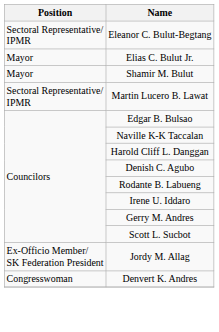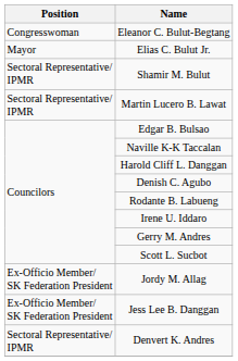 <table class="wikitable" style="line-height:1.20em; font-size:100%;">
 <tr>
 <th>Position</th>
 <th>Name</th>
 </tr>
 <tr>
-<td>Sectoral Representative/<br>IPMR</td>
+<td>Congresswoman</td>
 <td style="text-align:center;">Eleanor C. Bulut-Begtang</td>
 </tr>
 <tr>
 <td>Mayor</td>
 <td style="text-align:center;">Elias C. Bulut Jr.</td>
 </tr>
 <tr>
-<td>Mayor</td>
+<td>Sectoral Representative/<br>IPMR</td>
 <td style="text-align:center;">Shamir M. Bulut</td>
 </tr>
 <tr>
 <td>Sectoral Representative/<br>IPMR</td>
 <td style="text-align:center;">Martin Lucero B. Lawat</td>
 </tr>
 <tr>
 <td rowspan=8>Councilors</td>
 <td style="text-align:center;">Edgar B. Bulsao</td>
 </tr>
 <tr>
 <td style="text-align:center;">Naville K-K Taccalan</td>
 </tr>
 <tr>
 <td style="text-align:center;">Harold Cliff L. Danggan</td>
 </tr>
 <tr>
 <td style="text-align:center;">Denish C. Agubo</td>
 </tr>
 <tr>
 <td style="text-align:center;">Rodante B. Labueng</td>
 </tr>
 <tr>
 <td style="text-align:center;">Irene U. Iddaro</td>
 </tr>
 <tr>
 <td style="text-align:center;">Gerry M. Andres</td>
 </tr>
 <tr>
 <td style="text-align:center;">Scott L. Sucbot</td>
 </tr>
 <tr>
 <td>Ex-Officio Member/<br>SK Federation President</td>
 <td style="text-align:center;">Jordy M. Allag</td>
 </tr>
 <tr>
-<td>Congresswoman</td>
+<td>Ex-Officio Member/<br>SK Federation President</td>
+<td style="text-align:center;">Jess Lee B. Danggan</td>
+</tr>
+<tr>
+<td>Sectoral Representative/<br>IPMR</td>
 <td style="text-align:center;">Denvert K. Andres</td>
 </tr>
 <tr>
 </tr>
 </table>
